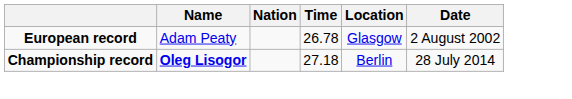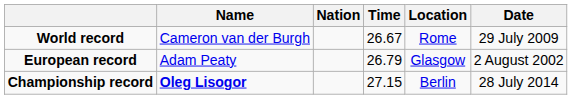 <table class=wikitable style=text-align:center>
 <tr>
 <th></th>
 <th>Name</th>
 <th>Nation</th>
 <th>Time</th>
 <th>Location</th>
 <th>Date</th>
 </tr>
 <tr>
+<td><strong>World record</strong></td>
+<td align=left><a href='#'>Cameron van der Burgh</a></td>
+<td align=left></td>
+<td align=left>26.67</td>
+<td><a href='#'>Rome</a></td>
+<td>29 July 2009</td>
+</tr>
+<tr>
 <td><strong>European record</strong></td>
 <td align=left><a href='#'>Adam Peaty</a></td>
 <td align=left></td>
-<td align=left>26.78</td>
+<td align=left>26.79</td>
 <td><a href='#'>Glasgow</a></td>
 <td>2 August 2002</td>
 </tr>
 <tr>
 <td><strong>Championship record</strong></td>
 <td align=left><strong><a href='#'>Oleg Lisogor</a></strong></td>
 <td align=left></td>
-<td align=left>27.18</td>
+<td align=left>27.15</td>
 <td><a href='#'>Berlin</a></td>
 <td>28 July 2014</td>
 </tr>
 </table>
